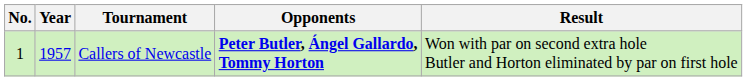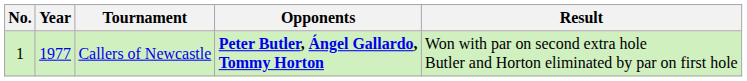 <table class="wikitable" style="font-size:95%;">
 <tr>
 <th>No.</th>
 <th>Year</th>
 <th>Tournament</th>
 <th>Opponents</th>
 <th>Result</th>
 </tr>
 <tr style="background:#D0F0C0;">
 <td align=center>1</td>
-<td><a href='#'>1957</a></td>
+<td><a href='#'>1977</a></td>
 <td><a href='#'>Callers of Newcastle</a></td>
 <td><strong> <a href='#'>Peter Butler</a>,  <a href='#'>Ángel Gallardo</a>,<br> <a href='#'>Tommy Horton</a></strong></td>
 <td>Won with par on second extra hole<br>Butler and Horton eliminated by par on first hole</td>
 </tr>
 </table>
